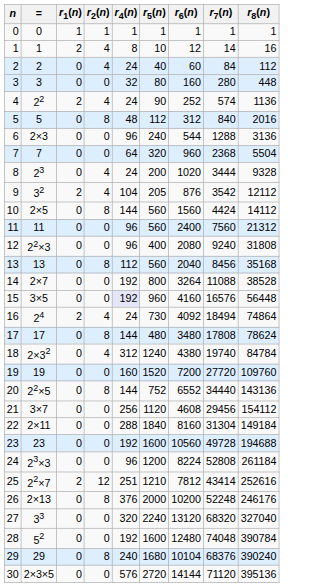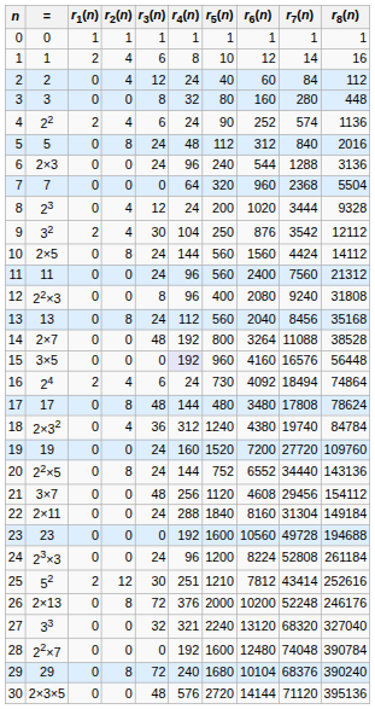 <table class="wikitable" style="text-align:right;">
 <tr>
 <th><em>n</em></th>
 <th>=</th>
 <th><em>r</em><sub>1</sub>(<em>n</em>)</th>
 <th><em>r</em><sub>2</sub>(<em>n</em>)</th>
+<th><em>r</em><sub>3</sub>(<em>n</em>)</th>
 <th><em>r</em><sub>4</sub>(<em>n</em>)</th>
 <th><em>r</em><sub>5</sub>(<em>n</em>)</th>
 <th><em>r</em><sub>6</sub>(<em>n</em>)</th>
 <th><em>r</em><sub>7</sub>(<em>n</em>)</th>
 <th><em>r</em><sub>8</sub>(<em>n</em>)</th>
 </tr>
 <tr>
 <td>0</td>
 <td style='text-align:center;'>0</td>
 <td>1</td>
 <td>1</td>
 <td>1</td>
 <td>1</td>
 <td>1</td>
 <td>1</td>
 <td>1</td>
+<td>1</td>
 </tr>
 <tr>
 <td>1</td>
 <td style='text-align:center;'>1</td>
 <td>2</td>
 <td>4</td>
+<td>6</td>
 <td>8</td>
 <td>10</td>
 <td>12</td>
 <td>14</td>
 <td>16</td>
 </tr>
 <tr style="background-color:#ddeeff;">
 <td>2</td>
 <td style='text-align:center;'>2</td>
 <td>0</td>
 <td>4</td>
+<td>12</td>
 <td>24</td>
 <td>40</td>
 <td>60</td>
 <td>84</td>
 <td>112</td>
 </tr>
 <tr style="background-color:#ddeeff;">
 <td>3</td>
 <td style='text-align:center;'>3</td>
 <td>0</td>
 <td>0</td>
+<td>8</td>
 <td>32</td>
 <td>80</td>
 <td>160</td>
 <td>280</td>
 <td>448</td>
 </tr>
 <tr>
 <td>4</td>
 <td style='text-align:center;'>2<sup>2</sup></td>
 <td>2</td>
 <td>4</td>
+<td>6</td>
 <td>24</td>
 <td>90</td>
 <td>252</td>
 <td>574</td>
 <td>1136</td>
 </tr>
 <tr style="background-color:#ddeeff;">
 <td>5</td>
 <td style='text-align:center;'>5</td>
 <td>0</td>
 <td>8</td>
+<td>24</td>
 <td>48</td>
 <td>112</td>
 <td>312</td>
 <td>840</td>
 <td>2016</td>
 </tr>
 <tr>
 <td>6</td>
 <td style='text-align:center;'>2×3</td>
 <td>0</td>
 <td>0</td>
+<td>24</td>
 <td>96</td>
 <td>240</td>
 <td>544</td>
 <td>1288</td>
 <td>3136</td>
 </tr>
 <tr style="background-color:#ddeeff;">
 <td>7</td>
 <td style='text-align:center;'>7</td>
+<td>0</td>
 <td>0</td>
 <td>0</td>
 <td>64</td>
 <td>320</td>
 <td>960</td>
 <td>2368</td>
 <td>5504</td>
 </tr>
 <tr>
 <td>8</td>
 <td style='text-align:center;'>2<sup>3</sup></td>
 <td>0</td>
 <td>4</td>
+<td>12</td>
 <td>24</td>
 <td>200</td>
 <td>1020</td>
 <td>3444</td>
 <td>9328</td>
 </tr>
 <tr>
 <td>9</td>
 <td style='text-align:center;'>3<sup>2</sup></td>
 <td>2</td>
 <td>4</td>
+<td>30</td>
 <td>104</td>
-<td>205</td>
+<td>250</td>
 <td>876</td>
 <td>3542</td>
 <td>12112</td>
 </tr>
 <tr>
 <td>10</td>
 <td style='text-align:center;'>2×5</td>
 <td>0</td>
 <td>8</td>
+<td>24</td>
 <td>144</td>
 <td>560</td>
 <td>1560</td>
 <td>4424</td>
 <td>14112</td>
 </tr>
 <tr style="background-color:#ddeeff;">
 <td>11</td>
 <td style='text-align:center;'>11</td>
 <td>0</td>
 <td>0</td>
+<td>24</td>
 <td>96</td>
 <td>560</td>
 <td>2400</td>
 <td>7560</td>
 <td>21312</td>
 </tr>
 <tr>
 <td>12</td>
 <td style='text-align:center;'>2<sup>2</sup>×3</td>
 <td>0</td>
 <td>0</td>
+<td>8</td>
 <td>96</td>
 <td>400</td>
 <td>2080</td>
 <td>9240</td>
 <td>31808</td>
 </tr>
 <tr style="background-color:#ddeeff;">
 <td>13</td>
 <td style='text-align:center;'>13</td>
 <td>0</td>
 <td>8</td>
+<td>24</td>
 <td>112</td>
 <td>560</td>
 <td>2040</td>
 <td>8456</td>
 <td>35168</td>
 </tr>
 <tr>
 <td>14</td>
 <td style='text-align:center;'>2×7</td>
 <td>0</td>
 <td>0</td>
+<td>48</td>
 <td>192</td>
 <td>800</td>
 <td>3264</td>
 <td>11088</td>
 <td>38528</td>
 </tr>
 <tr>
 <td>15</td>
 <td style='text-align:center;'>3×5</td>
+<td>0</td>
 <td>0</td>
 <td>0</td>
 <td style="background: lavender;">192</td>
 <td>960</td>
 <td>4160</td>
 <td>16576</td>
 <td>56448</td>
 </tr>
 <tr>
 <td>16</td>
 <td style='text-align:center;'>2<sup>4</sup></td>
 <td>2</td>
 <td>4</td>
+<td>6</td>
 <td>24</td>
 <td>730</td>
 <td>4092</td>
 <td>18494</td>
 <td>74864</td>
 </tr>
 <tr style="background-color:#ddeeff;">
 <td>17</td>
 <td style='text-align:center;'>17</td>
 <td>0</td>
 <td>8</td>
+<td>48</td>
 <td>144</td>
 <td>480</td>
 <td>3480</td>
 <td>17808</td>
 <td>78624</td>
 </tr>
 <tr>
 <td>18</td>
 <td style='text-align:center;'>2×3<sup>2</sup></td>
 <td>0</td>
 <td>4</td>
+<td>36</td>
 <td>312</td>
 <td>1240</td>
 <td>4380</td>
 <td>19740</td>
 <td>84784</td>
 </tr>
 <tr style="background-color:#ddeeff;">
 <td>19</td>
 <td style='text-align:center;'>19</td>
 <td>0</td>
 <td>0</td>
+<td>24</td>
 <td>160</td>
 <td>1520</td>
 <td>7200</td>
 <td>27720</td>
 <td>109760</td>
 </tr>
 <tr>
 <td>20</td>
 <td style='text-align:center;'>2<sup>2</sup>×5</td>
 <td>0</td>
 <td>8</td>
+<td>24</td>
 <td>144</td>
 <td>752</td>
 <td>6552</td>
 <td>34440</td>
 <td>143136</td>
 </tr>
 <tr>
 <td>21</td>
 <td style='text-align:center;'>3×7</td>
 <td>0</td>
 <td>0</td>
+<td>48</td>
 <td>256</td>
 <td>1120</td>
 <td>4608</td>
 <td>29456</td>
 <td>154112</td>
 </tr>
 <tr>
 <td>22</td>
 <td style='text-align:center;'>2×11</td>
 <td>0</td>
 <td>0</td>
+<td>24</td>
 <td>288</td>
 <td>1840</td>
 <td>8160</td>
 <td>31304</td>
 <td>149184</td>
 </tr>
 <tr style="background-color:#ddeeff;">
 <td>23</td>
 <td style='text-align:center;'>23</td>
+<td>0</td>
 <td>0</td>
 <td>0</td>
 <td>192</td>
 <td>1600</td>
 <td>10560</td>
 <td>49728</td>
 <td>194688</td>
 </tr>
 <tr>
 <td>24</td>
 <td style='text-align:center;'>2<sup>3</sup>×3</td>
 <td>0</td>
 <td>0</td>
+<td>24</td>
 <td>96</td>
 <td>1200</td>
 <td>8224</td>
 <td>52808</td>
 <td>261184</td>
 </tr>
 <tr>
 <td>25</td>
-<td style='text-align:center;'>2<sup>2</sup>×7</td>
+<td style='text-align:center;'>5<sup>2</sup></td>
 <td>2</td>
 <td>12</td>
+<td>30</td>
 <td>251</td>
 <td>1210</td>
 <td>7812</td>
 <td>43414</td>
 <td>252616</td>
 </tr>
 <tr>
 <td>26</td>
 <td style='text-align:center;'>2×13</td>
 <td>0</td>
 <td>8</td>
+<td>72</td>
 <td>376</td>
 <td>2000</td>
 <td>10200</td>
 <td>52248</td>
 <td>246176</td>
 </tr>
 <tr>
 <td>27</td>
 <td style='text-align:center;'>3<sup>3</sup></td>
 <td>0</td>
 <td>0</td>
-<td>320</td>
+<td>32</td>
+<td>321</td>
 <td>2240</td>
 <td>13120</td>
 <td>68320</td>
 <td>327040</td>
 </tr>
 <tr>
 <td>28</td>
-<td style='text-align:center;'>5<sup>2</sup></td>
+<td style='text-align:center;'>2<sup>2</sup>×7</td>
+<td>0</td>
 <td>0</td>
 <td>0</td>
 <td>192</td>
 <td>1600</td>
 <td>12480</td>
 <td>74048</td>
 <td>390784</td>
 </tr>
 <tr style="background-color:#ddeeff;">
 <td>29</td>
 <td style='text-align:center;'>29</td>
 <td>0</td>
 <td>8</td>
+<td>72</td>
 <td>240</td>
 <td>1680</td>
 <td>10104</td>
 <td>68376</td>
 <td>390240</td>
 </tr>
 <tr>
 <td>30</td>
 <td style='text-align:center;'>2×3×5</td>
 <td>0</td>
 <td>0</td>
+<td>48</td>
 <td>576</td>
 <td>2720</td>
 <td>14144</td>
 <td>71120</td>
 <td>395136</td>
 </tr>
 </table>
